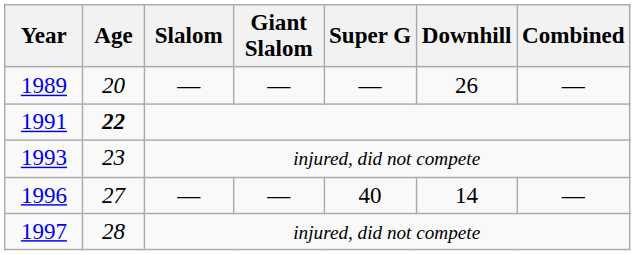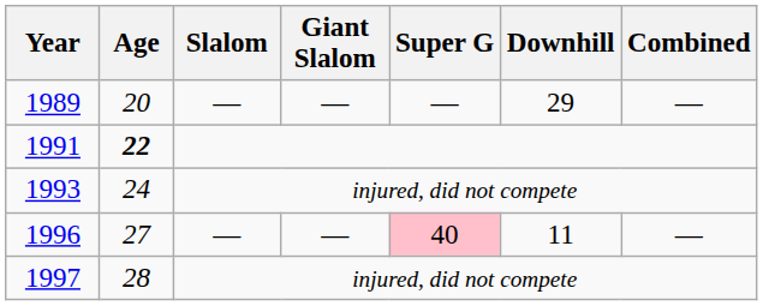 <table class=wikitable style="text-align:center">
 <tr>
 <th>  Year  </th>
 <th> Age </th>
 <th> Slalom </th>
 <th> Giant <br> Slalom </th>
 <th>Super G</th>
 <th>Downhill</th>
 <th>Combined</th>
 </tr>
 <tr>
 <td><a href='#'>1989</a></td>
 <td><em>20</em></td>
 <td>—</td>
 <td>—</td>
 <td>—</td>
-<td>26</td>
+<td>29</td>
 <td>—</td>
 </tr>
 <tr>
 <td><a href='#'>1991</a></td>
 <td><strong><em>22</em></strong></td>
 <td colspan=5></td>
 </tr>
 <tr>
 <td><a href='#'>1993</a></td>
-<td><em>23</em></td>
+<td><em>24</em></td>
 <td colspan=5><small><em>injured, did not compete</em></small></td>
 </tr>
 <tr>
 <td><a href='#'>1996</a></td>
 <td><em>27</em></td>
 <td>—</td>
 <td>—</td>
-<td>40</td>
-<td>14</td>
+<td style="background: pink;">40</td>
+<td>11</td>
 <td>—</td>
 </tr>
 <tr>
 <td><a href='#'>1997</a></td>
 <td><em>28</em></td>
 <td colspan=5><small><em>injured, did not compete</em></small></td>
 </tr>
 </table>
